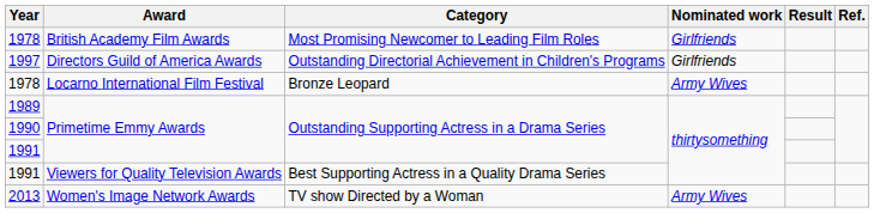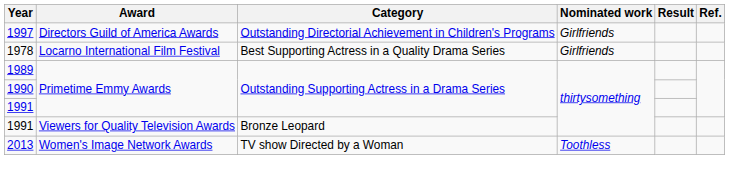 <table class="wikitable">
 <tr>
 <th>Year</th>
 <th>Award</th>
 <th>Category</th>
 <th>Nominated work</th>
 <th>Result</th>
 <th>Ref.</th>
-</tr>
-<tr>
-<td><a href='#'>1978</a></td>
-<td><a href='#'>British Academy Film Awards</a></td>
-<td><a href='#'>Most Promising Newcomer to Leading Film Roles</a></td>
-<td><em><a href='#'>Girlfriends</a></em></td>
-<td></td>
-<td align="center"></td>
 </tr>
 <tr>
 <td><a href='#'>1997</a></td>
 <td><a href='#'>Directors Guild of America Awards</a></td>
 <td><a href='#'>Outstanding Directorial Achievement in Children's Programs</a></td>
 <td><em>Girlfriends</em></td>
 <td></td>
 <td align="center"></td>
 </tr>
 <tr>
 <td>1978</td>
 <td><a href='#'>Locarno International Film Festival</a></td>
-<td>Bronze Leopard</td>
-<td><em><a href='#'>Army Wives</a></em></td>
+<td>Best Supporting Actress in a Quality Drama Series</td>
+<td><em>Girlfriends</em></td>
 <td></td>
 <td align="center"></td>
 </tr>
 <tr>
 <td><a href='#'>1989</a></td>
 <td rowspan="3"><a href='#'>Primetime Emmy Awards</a></td>
 <td rowspan="3"><a href='#'>Outstanding Supporting Actress in a Drama Series</a></td>
 <td rowspan="4"><em><a href='#'>thirtysomething</a></em></td>
 <td></td>
 <td align="center" rowspan="3"></td>
 </tr>
 <tr>
 <td><a href='#'>1990</a></td>
 <td></td>
 </tr>
 <tr>
 <td><a href='#'>1991</a></td>
 <td></td>
 </tr>
 <tr>
 <td>1991</td>
 <td><a href='#'>Viewers for Quality Television Awards</a></td>
-<td>Best Supporting Actress in a Quality Drama Series</td>
+<td>Bronze Leopard</td>
 <td></td>
 <td align="center"></td>
 </tr>
 <tr>
 <td><a href='#'>2013</a></td>
 <td><a href='#'>Women's Image Network Awards</a></td>
 <td>TV show Directed by a Woman</td>
-<td><em><a href='#'>Army Wives</a></em></td>
+<td><em><a href='#'>Toothless</a></em> </td>
 <td></td>
 <td align="center"></td>
 </tr>
 </table>
